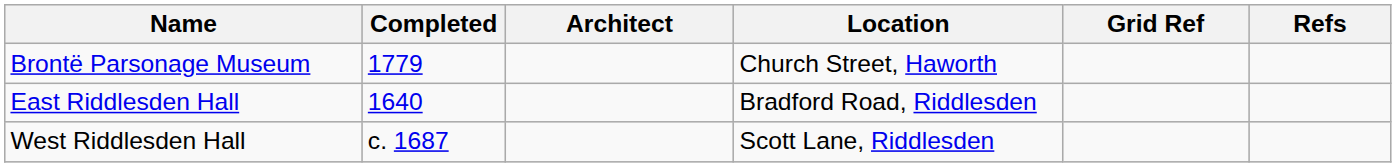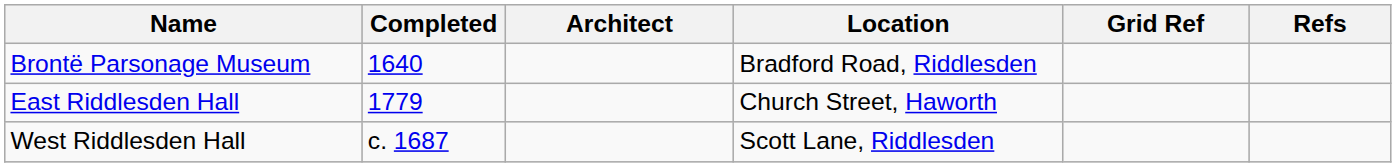 <table class="wikitable sortable">
 <tr>
 <th width="25%">Name</th>
 <th width="10%">Completed</th>
 <th width="16%">Architect</th>
 <th width="23%">Location</th>
 <th width="13%">Grid Ref</th>
 <th class="unsortable" width="10%">Refs</th>
 </tr>
 <tr>
 <td><a href='#'>Brontë Parsonage Museum</a></td>
-<td><a href='#'>1779</a></td>
+<td><a href='#'>1640</a></td>
 <td></td>
-<td>Church Street, <a href='#'>Haworth</a></td>
+<td>Bradford Road, <a href='#'>Riddlesden</a></td>
 <td></td>
 <td></td>
 </tr>
 <tr>
 <td><a href='#'>East Riddlesden Hall</a></td>
-<td><a href='#'>1640</a></td>
+<td><a href='#'>1779</a></td>
 <td></td>
-<td>Bradford Road, <a href='#'>Riddlesden</a></td>
+<td>Church Street, <a href='#'>Haworth</a></td>
 <td></td>
 <td></td>
 </tr>
 <tr>
 <td>West Riddlesden Hall</td>
 <td>c. <a href='#'>1687</a></td>
 <td></td>
 <td>Scott Lane, <a href='#'>Riddlesden</a></td>
 <td></td>
 <td></td>
 </tr>
 </table>
